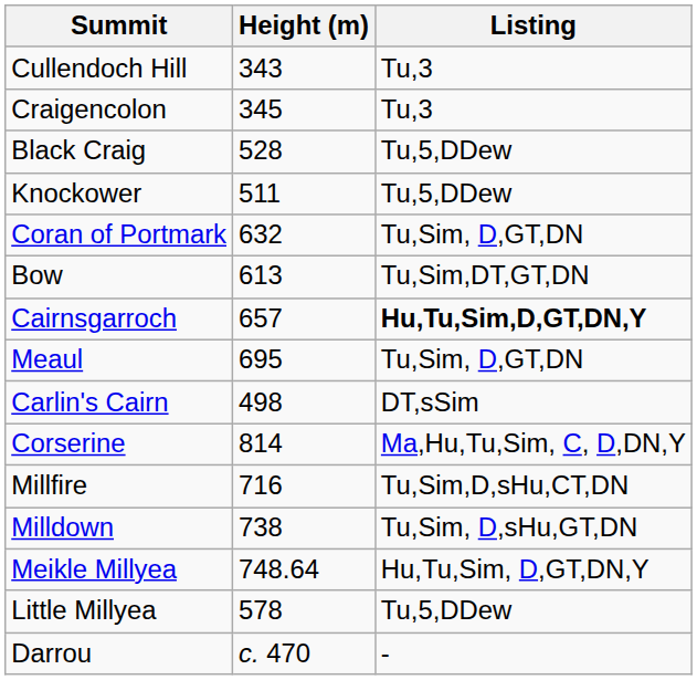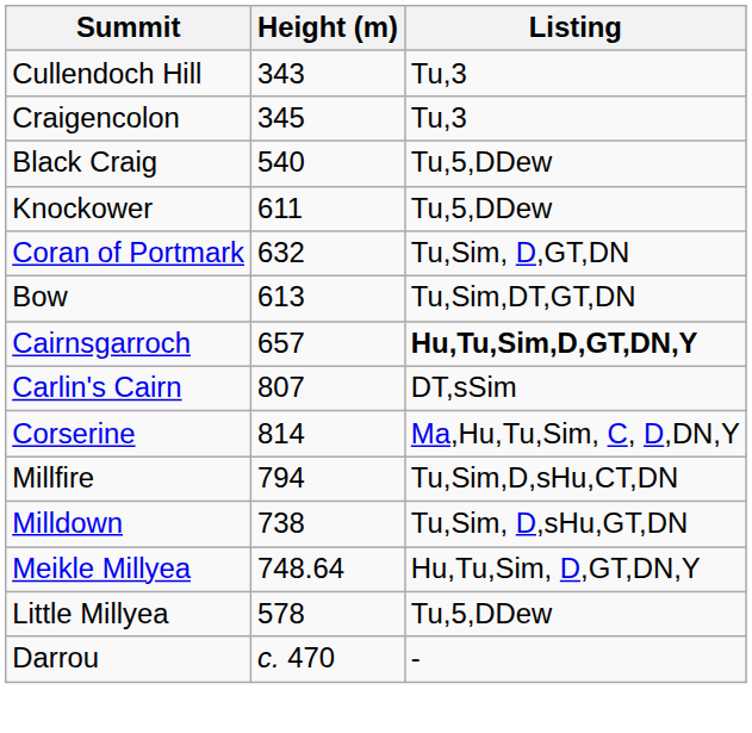 <table class="wikitable sortable">
 <tr>
 <th>Summit</th>
 <th>Height (m)</th>
 <th>Listing</th>
 </tr>
 <tr>
 <td>Cullendoch Hill</td>
 <td>343</td>
 <td>Tu,3</td>
 </tr>
 <tr>
 <td>Craigencolon</td>
 <td>345</td>
 <td>Tu,3</td>
 </tr>
 <tr>
 <td>Black Craig</td>
-<td>528</td>
+<td>540</td>
 <td>Tu,5,DDew</td>
 </tr>
 <tr>
 <td>Knockower</td>
-<td>511</td>
+<td>611</td>
 <td>Tu,5,DDew</td>
 </tr>
 <tr>
 <td><a href='#'>Coran of Portmark</a></td>
 <td>632</td>
 <td>Tu,Sim, <a href='#'>D</a>,GT,DN</td>
 </tr>
 <tr>
 <td>Bow</td>
 <td>613</td>
 <td>Tu,Sim,DT,GT,DN</td>
 </tr>
 <tr>
 <td><a href='#'>Cairnsgarroch</a></td>
 <td>657</td>
 <td><strong>Hu,Tu,Sim,D,GT,DN,Y</strong></td>
 </tr>
 <tr>
-<td><a href='#'>Meaul</a></td>
-<td>695</td>
-<td>Tu,Sim, <a href='#'>D</a>,GT,DN</td>
-</tr>
-<tr>
 <td><a href='#'>Carlin's Cairn</a></td>
-<td>498</td>
+<td>807</td>
 <td>DT,sSim</td>
 </tr>
 <tr>
 <td><a href='#'>Corserine</a></td>
 <td>814</td>
 <td><a href='#'>Ma</a>,Hu,Tu,Sim, <a href='#'>C</a>, <a href='#'>D</a>,DN,Y</td>
 </tr>
 <tr>
 <td>Millfire</td>
-<td>716</td>
+<td>794</td>
 <td>Tu,Sim,D,sHu,CT,DN</td>
 </tr>
 <tr>
 <td><a href='#'>Milldown</a></td>
 <td>738</td>
 <td>Tu,Sim, <a href='#'>D</a>,sHu,GT,DN</td>
 </tr>
 <tr>
 <td><a href='#'>Meikle Millyea</a></td>
 <td>748.64</td>
 <td>Hu,Tu,Sim, <a href='#'>D</a>,GT,DN,Y</td>
 </tr>
 <tr>
 <td>Little Millyea</td>
 <td>578</td>
 <td>Tu,5,DDew</td>
 </tr>
 <tr>
 <td>Darrou</td>
 <td><em>c.</em> 470</td>
 <td>-</td>
 </tr>
 </table>
